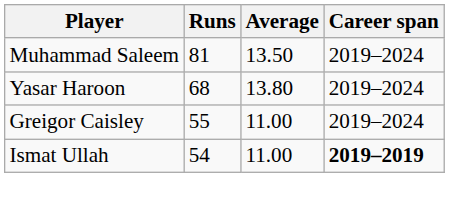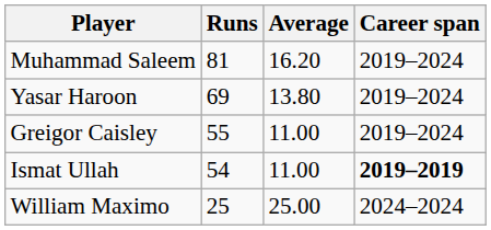 <table class="wikitable">
 <tr>
 <th>Player</th>
 <th>Runs</th>
 <th>Average</th>
 <th>Career span</th>
 </tr>
 <tr>
 <td>Muhammad Saleem</td>
 <td>81</td>
-<td>13.50</td>
+<td>16.20</td>
 <td>2019–2024</td>
 </tr>
 <tr>
 <td>Yasar Haroon</td>
-<td>68</td>
+<td>69</td>
 <td>13.80</td>
 <td>2019–2024</td>
 </tr>
 <tr>
 <td>Greigor Caisley</td>
 <td>55</td>
 <td>11.00</td>
 <td>2019–2024</td>
 </tr>
 <tr>
 <td>Ismat Ullah</td>
 <td>54</td>
 <td>11.00</td>
 <td><strong>2019–2019</strong></td>
 </tr>
+<tr>
+<td>William Maximo</td>
+<td>25</td>
+<td>25.00</td>
+<td>2024–2024</td>
+</tr>
 </table>
